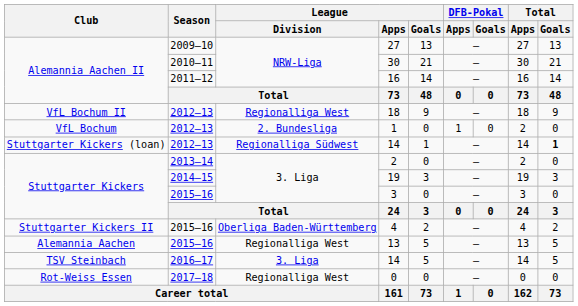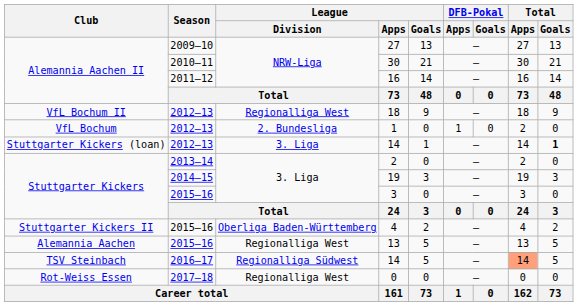 <table class="wikitable" style="text-align:center">
 <tr>
 <th rowspan="2">Club</th>
 <th rowspan="2">Season</th>
 <th colspan="3">League</th>
 <th colspan="2"><a href='#'>DFB-Pokal</a></th>
 <th colspan="2">Total</th>
 </tr>
 <tr>
 <th>Division</th>
 <th>Apps</th>
 <th>Goals</th>
 <th>Apps</th>
 <th>Goals</th>
 <th>Apps</th>
 <th>Goals</th>
 </tr>
 <tr>
 <td rowspan="4"><a href='#'>Alemannia Aachen II</a></td>
 <td>2009–10</td>
 <td rowspan="3"><a href='#'>NRW-Liga</a></td>
 <td>27</td>
 <td>13</td>
 <td colspan="2">—</td>
 <td>27</td>
 <td>13</td>
 </tr>
 <tr>
 <td>2010–11</td>
 <td>30</td>
 <td>21</td>
 <td colspan="2">—</td>
 <td>30</td>
 <td>21</td>
 </tr>
 <tr>
 <td>2011–12</td>
 <td>16</td>
 <td>14</td>
 <td colspan="2">—</td>
 <td>16</td>
 <td>14</td>
 </tr>
 <tr>
 <th colspan="2">Total</th>
 <th>73</th>
 <th>48</th>
 <th>0</th>
 <th>0</th>
 <th>73</th>
 <th>48</th>
 </tr>
 <tr>
 <td><a href='#'>VfL Bochum II</a></td>
 <td><a href='#'>2012–13</a></td>
 <td><a href='#'>Regionalliga West</a></td>
 <td>18</td>
 <td>9</td>
 <td colspan="2">—</td>
 <td>18</td>
 <td>9</td>
 </tr>
 <tr>
 <td><a href='#'>VfL Bochum</a></td>
 <td><a href='#'>2012–13</a></td>
 <td><a href='#'>2. Bundesliga</a></td>
 <td>1</td>
 <td>0</td>
 <td>1</td>
 <td>0</td>
 <td>2</td>
 <td>0</td>
 </tr>
 <tr>
 <td><a href='#'>Stuttgarter Kickers</a> (loan)</td>
 <td><a href='#'>2012–13</a></td>
-<td><a href='#'>Regionalliga Südwest</a></td>
+<td><a href='#'>3. Liga</a></td>
 <td>14</td>
 <td>1</td>
 <td colspan="2">—</td>
 <td>14</td>
 <td><strong>1</strong></td>
 </tr>
 <tr>
 <td rowspan="4"><a href='#'>Stuttgarter Kickers</a></td>
 <td><a href='#'>2013–14</a></td>
 <td rowspan="3">3. Liga</td>
 <td>2</td>
 <td>0</td>
 <td colspan="2">—</td>
 <td>2</td>
 <td>0</td>
 </tr>
 <tr>
 <td><a href='#'>2014–15</a></td>
 <td>19</td>
 <td>3</td>
 <td colspan="2">—</td>
 <td>19</td>
 <td>3</td>
 </tr>
 <tr>
 <td><a href='#'>2015–16</a></td>
 <td>3</td>
 <td>0</td>
 <td colspan="2">—</td>
 <td>3</td>
 <td>0</td>
 </tr>
 <tr>
 <th colspan="2">Total</th>
 <th>24</th>
 <th>3</th>
 <th>0</th>
 <th>0</th>
 <th>24</th>
 <th>3</th>
 </tr>
 <tr>
 <td><a href='#'>Stuttgarter Kickers II</a></td>
 <td>2015–16</td>
 <td><a href='#'>Oberliga Baden-Württemberg</a></td>
 <td>4</td>
 <td>2</td>
 <td colspan="2">—</td>
 <td>4</td>
 <td>2</td>
 </tr>
 <tr>
 <td><a href='#'>Alemannia Aachen</a></td>
 <td><a href='#'>2015–16</a></td>
 <td>Regionalliga West</td>
 <td>13</td>
 <td>5</td>
 <td colspan="2">—</td>
 <td>13</td>
 <td>5</td>
 </tr>
 <tr>
 <td><a href='#'>TSV Steinbach</a></td>
 <td><a href='#'>2016–17</a></td>
-<td><a href='#'>3. Liga</a></td>
+<td><a href='#'>Regionalliga Südwest</a></td>
 <td>14</td>
 <td>5</td>
 <td colspan="2">—</td>
-<td>14</td>
+<td style="background: lightsalmon;">14</td>
 <td>5</td>
 </tr>
 <tr>
 <td><a href='#'>Rot-Weiss Essen</a></td>
 <td><a href='#'>2017–18</a></td>
 <td>Regionalliga West</td>
 <td>0</td>
 <td>0</td>
 <td colspan="2">—</td>
 <td>0</td>
 <td>0</td>
 </tr>
 <tr>
 <th colspan="3">Career total</th>
 <th>161</th>
 <th>73</th>
 <th>1</th>
 <th>0</th>
 <th>162</th>
 <th>73</th>
 </tr>
 </table>
